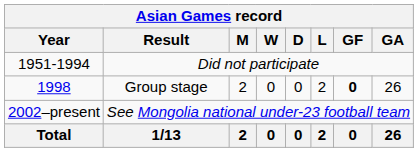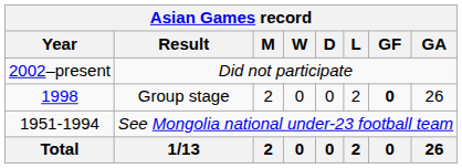 <table class="wikitable" style="text-align: center;">
 <tr>
 <th colspan=9><a href='#'>Asian Games</a> record</th>
 </tr>
 <tr>
 <th>Year</th>
 <th>Result</th>
 <th>M</th>
 <th>W</th>
 <th>D</th>
 <th>L</th>
 <th>GF</th>
 <th>GA</th>
 </tr>
 <tr>
-<td>  1951-1994</td>
+<td><a href='#'>2002</a>–present</td>
 <td colspan=8><em>Did not participate</em></td>
 </tr>
 <tr>
 <td> <a href='#'>1998</a></td>
 <td>Group stage</td>
 <td>2</td>
 <td>0</td>
 <td>0</td>
 <td>2</td>
 <td><strong>0</strong></td>
 <td>26</td>
 </tr>
 <tr>
-<td><a href='#'>2002</a>–present</td>
+<td>  1951-1994</td>
 <td colspan=8><em>See <a href='#'>Mongolia national under-23 football team</a></em></td>
 </tr>
 <tr>
 <th>Total</th>
 <th>1/13</th>
 <th>2</th>
 <th>0</th>
 <th>0</th>
 <th>2</th>
 <th>0</th>
 <th>26</th>
 </tr>
 </table>
